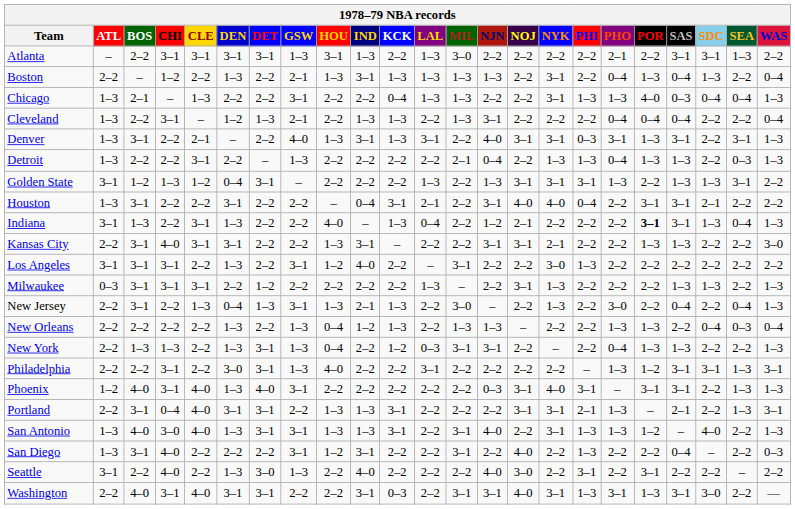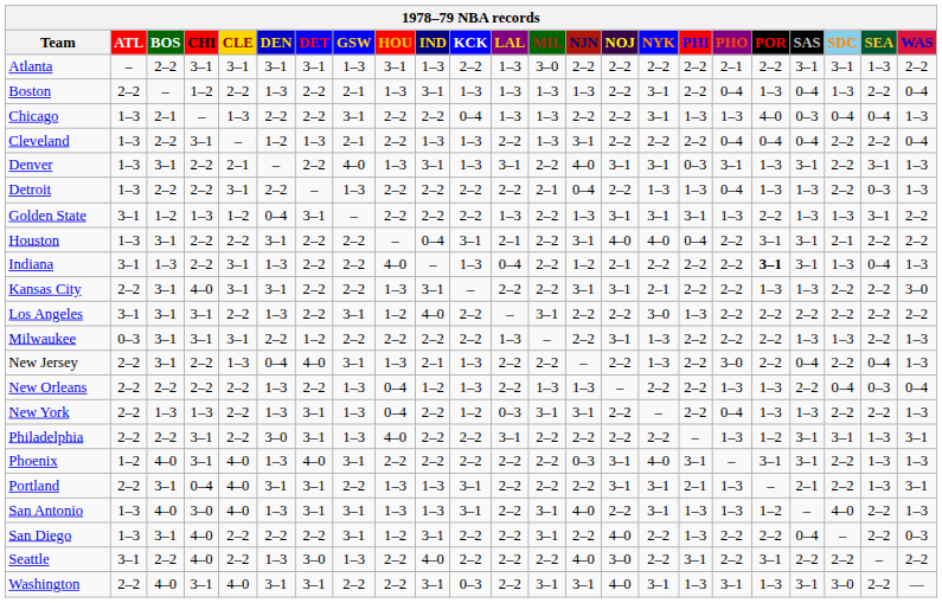 <table class="wikitable" style="font-size:95%; text-align:center;">
 <tr>
 <th colspan=23>1978–79 NBA records</th>
 </tr>
 <tr>
 <th width=100>Team</th>
 <th style="background:#FF0000;color:#FFFFFF;width=35">ATL</th>
 <th style="background:#006400;color:#FFFFFF;width=35">BOS</th>
 <th style="background:#FF0000;color:#000000;width=35">CHI</th>
 <th style="background:#FFD700;color:#8B0000;width=35">CLE</th>
 <th style="background:#0000CD;color:#FFD700;width=35">DEN</th>
 <th style="background:#0000FF;color:#FF0000;width=35">DET</th>
 <th style="background:#0000FF;color:#FFD700;width=35">GSW</th>
 <th style="background:#FF0000;color:#FFD700;width=35">HOU</th>
 <th style="background:#000080;color:#FFD700;width=35">IND</th>
 <th style="background:#0000FF;color:#FFFFFF;width=35">KCK</th>
 <th style="background:#800080;color:#FFD700;width=35">LAL</th>
 <th style="background:#006400;color:#B22222;width=35">MIL</th>
 <th style="background:#B0170C;color:#00056D;width=35">NJN</th>
 <th style="background:#36004A;color:#FFFF00;width=35">NOJ</th>
 <th style="background:#0000FF;color:#FF8C00;width=35">NYK</th>
 <th style="background:#FF0000;color:#0000FF;width=35">PHI</th>
 <th style="background:#800080;color:#FF4500;width=35">PHO</th>
 <th style="background:#000000;color:#FF0000;width=35">POR</th>
 <th style="background:#000000;color:#C0C0C0;width=35">SAS</th>
 <th style="background:#87CEEB;color:#FF8C00;width=35">SDC</th>
 <th style="background:#005831;color:#FFC322;width=35">SEA</th>
 <th style="background:#DC143C;color:#0000CD;width=35">WAS</th>
 </tr>
 <tr>
 <td style="text-align:left;"><a href='#'>Atlanta</a></td>
 <td>–</td>
 <td>2–2</td>
 <td>3–1</td>
 <td>3–1</td>
 <td>3–1</td>
 <td>3–1</td>
 <td>1–3</td>
 <td>3–1</td>
 <td>1–3</td>
 <td>2–2</td>
 <td>1–3</td>
 <td>3–0</td>
 <td>2–2</td>
 <td>2–2</td>
 <td>2–2</td>
 <td>2–2</td>
 <td>2–1</td>
 <td>2–2</td>
 <td>3–1</td>
 <td>3–1</td>
 <td>1–3</td>
 <td>2–2</td>
 </tr>
 <tr>
 <td style="text-align:left;"><a href='#'>Boston</a></td>
 <td>2–2</td>
 <td>–</td>
 <td>1–2</td>
 <td>2–2</td>
 <td>1–3</td>
 <td>2–2</td>
 <td>2–1</td>
 <td>1–3</td>
 <td>3–1</td>
 <td>1–3</td>
 <td>1–3</td>
 <td>1–3</td>
 <td>1–3</td>
 <td>2–2</td>
 <td>3–1</td>
 <td>2–2</td>
 <td>0–4</td>
 <td>1–3</td>
 <td>0–4</td>
 <td>1–3</td>
 <td>2–2</td>
 <td>0–4</td>
 </tr>
 <tr>
 <td style="text-align:left;"><a href='#'>Chicago</a></td>
 <td>1–3</td>
 <td>2–1</td>
 <td>–</td>
 <td>1–3</td>
 <td>2–2</td>
 <td>2–2</td>
 <td>3–1</td>
 <td>2–2</td>
 <td>2–2</td>
 <td>0–4</td>
 <td>1–3</td>
 <td>1–3</td>
 <td>2–2</td>
 <td>2–2</td>
 <td>3–1</td>
 <td>1–3</td>
 <td>1–3</td>
 <td>4–0</td>
 <td>0–3</td>
 <td>0–4</td>
 <td>0–4</td>
 <td>1–3</td>
 </tr>
 <tr>
 <td style="text-align:left;"><a href='#'>Cleveland</a></td>
 <td>1–3</td>
 <td>2–2</td>
 <td>3–1</td>
 <td>–</td>
 <td>1–2</td>
 <td>1–3</td>
 <td>2–1</td>
 <td>2–2</td>
 <td>1–3</td>
 <td>1–3</td>
 <td>2–2</td>
 <td>1–3</td>
 <td>3–1</td>
 <td>2–2</td>
 <td>2–2</td>
 <td>2–2</td>
 <td>0–4</td>
 <td>0–4</td>
 <td>0–4</td>
 <td>2–2</td>
 <td>2–2</td>
 <td>0–4</td>
 </tr>
 <tr>
 <td style="text-align:left;"><a href='#'>Denver</a></td>
 <td>1–3</td>
 <td>3–1</td>
 <td>2–2</td>
 <td>2–1</td>
 <td>–</td>
 <td>2–2</td>
 <td>4–0</td>
 <td>1–3</td>
 <td>3–1</td>
 <td>1–3</td>
 <td>3–1</td>
 <td>2–2</td>
 <td>4–0</td>
 <td>3–1</td>
 <td>3–1</td>
 <td>0–3</td>
 <td>3–1</td>
 <td>1–3</td>
 <td>3–1</td>
 <td>2–2</td>
 <td>3–1</td>
 <td>1–3</td>
 </tr>
 <tr>
 <td style="text-align:left;"><a href='#'>Detroit</a></td>
 <td>1–3</td>
 <td>2–2</td>
 <td>2–2</td>
 <td>3–1</td>
 <td>2–2</td>
 <td>–</td>
 <td>1–3</td>
 <td>2–2</td>
 <td>2–2</td>
 <td>2–2</td>
 <td>2–2</td>
 <td>2–1</td>
 <td>0–4</td>
 <td>2–2</td>
 <td>1–3</td>
 <td>1–3</td>
 <td>0–4</td>
 <td>1–3</td>
 <td>1–3</td>
 <td>2–2</td>
 <td>0–3</td>
 <td>1–3</td>
 </tr>
 <tr>
 <td style="text-align:left;"><a href='#'>Golden State</a></td>
 <td>3–1</td>
 <td>1–2</td>
 <td>1–3</td>
 <td>1–2</td>
 <td>0–4</td>
 <td>3–1</td>
 <td>–</td>
 <td>2–2</td>
 <td>2–2</td>
 <td>2–2</td>
 <td>1–3</td>
 <td>2–2</td>
 <td>1–3</td>
 <td>3–1</td>
 <td>3–1</td>
 <td>3–1</td>
 <td>1–3</td>
 <td>2–2</td>
 <td>1–3</td>
 <td>1–3</td>
 <td>3–1</td>
 <td>2–2</td>
 </tr>
 <tr>
 <td style="text-align:left;"><a href='#'>Houston</a></td>
 <td>1–3</td>
 <td>3–1</td>
 <td>2–2</td>
 <td>2–2</td>
 <td>3–1</td>
 <td>2–2</td>
 <td>2–2</td>
 <td>–</td>
 <td>0–4</td>
 <td>3–1</td>
 <td>2–1</td>
 <td>2–2</td>
 <td>3–1</td>
 <td>4–0</td>
 <td>4–0</td>
 <td>0–4</td>
 <td>2–2</td>
 <td>3–1</td>
 <td>3–1</td>
 <td>2–1</td>
 <td>2–2</td>
 <td>2–2</td>
 </tr>
 <tr>
 <td style="text-align:left;"><a href='#'>Indiana</a></td>
 <td>3–1</td>
 <td>1–3</td>
 <td>2–2</td>
 <td>3–1</td>
 <td>1–3</td>
 <td>2–2</td>
 <td>2–2</td>
 <td>4–0</td>
 <td>–</td>
 <td>1–3</td>
 <td>0–4</td>
 <td>2–2</td>
 <td>1–2</td>
 <td>2–1</td>
 <td>2–2</td>
 <td>2–2</td>
 <td>2–2</td>
 <td><strong>3–1</strong></td>
 <td>3–1</td>
 <td>1–3</td>
 <td>0–4</td>
 <td>1–3</td>
 </tr>
 <tr>
 <td style="text-align:left;"><a href='#'>Kansas City</a></td>
 <td>2–2</td>
 <td>3–1</td>
 <td>4–0</td>
 <td>3–1</td>
 <td>3–1</td>
 <td>2–2</td>
 <td>2–2</td>
 <td>1–3</td>
 <td>3–1</td>
 <td>–</td>
 <td>2–2</td>
 <td>2–2</td>
 <td>3–1</td>
 <td>3–1</td>
 <td>2–1</td>
 <td>2–2</td>
 <td>2–2</td>
 <td>1–3</td>
 <td>1–3</td>
 <td>2–2</td>
 <td>2–2</td>
 <td>3–0</td>
 </tr>
 <tr>
 <td style="text-align:left;"><a href='#'>Los Angeles</a></td>
 <td>3–1</td>
 <td>3–1</td>
 <td>3–1</td>
 <td>2–2</td>
 <td>1–3</td>
 <td>2–2</td>
 <td>3–1</td>
 <td>1–2</td>
 <td>4–0</td>
 <td>2–2</td>
 <td>–</td>
 <td>3–1</td>
 <td>2–2</td>
 <td>2–2</td>
 <td>3–0</td>
 <td>1–3</td>
 <td>2–2</td>
 <td>2–2</td>
 <td>2–2</td>
 <td>2–2</td>
 <td>2–2</td>
 <td>2–2</td>
 </tr>
 <tr>
 <td style="text-align:left;"><a href='#'>Milwaukee</a></td>
 <td>0–3</td>
 <td>3–1</td>
 <td>3–1</td>
 <td>3–1</td>
 <td>2–2</td>
 <td>1–2</td>
 <td>2–2</td>
 <td>2–2</td>
 <td>2–2</td>
 <td>2–2</td>
 <td>1–3</td>
 <td>–</td>
 <td>2–2</td>
 <td>3–1</td>
 <td>1–3</td>
 <td>2–2</td>
 <td>2–2</td>
 <td>2–2</td>
 <td>1–3</td>
 <td>1–3</td>
 <td>2–2</td>
 <td>1–3</td>
 </tr>
 <tr>
 <td style="text-align:left;">New Jersey</td>
 <td>2–2</td>
 <td>3–1</td>
 <td>2–2</td>
 <td>1–3</td>
 <td>0–4</td>
-<td>1–3</td>
+<td>4–0</td>
 <td>3–1</td>
 <td>1–3</td>
 <td>2–1</td>
 <td>1–3</td>
 <td>2–2</td>
-<td>3–0</td>
+<td>2–2</td>
 <td>–</td>
 <td>2–2</td>
 <td>1–3</td>
 <td>2–2</td>
 <td>3–0</td>
 <td>2–2</td>
 <td>0–4</td>
 <td>2–2</td>
 <td>0–4</td>
 <td>1–3</td>
 </tr>
 <tr>
 <td style="text-align:left;"><a href='#'>New Orleans</a></td>
 <td>2–2</td>
 <td>2–2</td>
 <td>2–2</td>
 <td>2–2</td>
 <td>1–3</td>
 <td>2–2</td>
 <td>1–3</td>
 <td>0–4</td>
 <td>1–2</td>
 <td>1–3</td>
 <td>2–2</td>
 <td>1–3</td>
 <td>1–3</td>
 <td>–</td>
 <td>2–2</td>
 <td>2–2</td>
 <td>1–3</td>
 <td>1–3</td>
 <td>2–2</td>
 <td>0–4</td>
 <td>0–3</td>
 <td>0–4</td>
 </tr>
 <tr>
 <td style="text-align:left;"><a href='#'>New York</a></td>
 <td>2–2</td>
 <td>1–3</td>
 <td>1–3</td>
 <td>2–2</td>
 <td>1–3</td>
 <td>3–1</td>
 <td>1–3</td>
 <td>0–4</td>
 <td>2–2</td>
 <td>1–2</td>
 <td>0–3</td>
 <td>3–1</td>
 <td>3–1</td>
 <td>2–2</td>
 <td>–</td>
 <td>2–2</td>
 <td>0–4</td>
 <td>1–3</td>
 <td>1–3</td>
 <td>2–2</td>
 <td>2–2</td>
 <td>1–3</td>
 </tr>
 <tr>
 <td style="text-align:left;"><a href='#'>Philadelphia</a></td>
 <td>2–2</td>
 <td>2–2</td>
 <td>3–1</td>
 <td>2–2</td>
 <td>3–0</td>
 <td>3–1</td>
 <td>1–3</td>
 <td>4–0</td>
 <td>2–2</td>
 <td>2–2</td>
 <td>3–1</td>
 <td>2–2</td>
 <td>2–2</td>
 <td>2–2</td>
 <td>2–2</td>
 <td>–</td>
 <td>1–3</td>
 <td>1–2</td>
 <td>3–1</td>
 <td>3–1</td>
 <td>1–3</td>
 <td>3–1</td>
 </tr>
 <tr>
 <td style="text-align:left;"><a href='#'>Phoenix</a></td>
 <td>1–2</td>
 <td>4–0</td>
 <td>3–1</td>
 <td>4–0</td>
 <td>1–3</td>
 <td>4–0</td>
 <td>3–1</td>
 <td>2–2</td>
 <td>2–2</td>
 <td>2–2</td>
 <td>2–2</td>
 <td>2–2</td>
 <td>0–3</td>
 <td>3–1</td>
 <td>4–0</td>
 <td>3–1</td>
 <td>–</td>
 <td>3–1</td>
 <td>3–1</td>
 <td>2–2</td>
 <td>1–3</td>
 <td>1–3</td>
 </tr>
 <tr>
 <td style="text-align:left;"><a href='#'>Portland</a></td>
 <td>2–2</td>
 <td>3–1</td>
 <td>0–4</td>
 <td>4–0</td>
 <td>3–1</td>
 <td>3–1</td>
 <td>2–2</td>
 <td>1–3</td>
 <td>1–3</td>
 <td>3–1</td>
 <td>2–2</td>
 <td>2–2</td>
 <td>2–2</td>
 <td>3–1</td>
 <td>3–1</td>
 <td>2–1</td>
 <td>1–3</td>
 <td>–</td>
 <td>2–1</td>
 <td>2–2</td>
 <td>1–3</td>
 <td>3–1</td>
 </tr>
 <tr>
 <td style="text-align:left;"><a href='#'>San Antonio</a></td>
 <td>1–3</td>
 <td>4–0</td>
 <td>3–0</td>
 <td>4–0</td>
 <td>1–3</td>
 <td>3–1</td>
 <td>3–1</td>
 <td>1–3</td>
 <td>1–3</td>
 <td>3–1</td>
 <td>2–2</td>
 <td>3–1</td>
 <td>4–0</td>
 <td>2–2</td>
 <td>3–1</td>
 <td>1–3</td>
 <td>1–3</td>
 <td>1–2</td>
 <td>–</td>
 <td>4–0</td>
 <td>2–2</td>
 <td>1–3</td>
 </tr>
 <tr>
 <td style="text-align:left;"><a href='#'>San Diego</a></td>
 <td>1–3</td>
 <td>3–1</td>
 <td>4–0</td>
 <td>2–2</td>
 <td>2–2</td>
 <td>2–2</td>
 <td>3–1</td>
 <td>1–2</td>
 <td>3–1</td>
 <td>2–2</td>
 <td>2–2</td>
 <td>3–1</td>
 <td>2–2</td>
 <td>4–0</td>
 <td>2–2</td>
 <td>1–3</td>
 <td>2–2</td>
 <td>2–2</td>
 <td>0–4</td>
 <td>–</td>
 <td>2–2</td>
 <td>0–3</td>
 </tr>
 <tr>
 <td style="text-align:left;"><a href='#'>Seattle</a></td>
 <td>3–1</td>
 <td>2–2</td>
 <td>4–0</td>
 <td>2–2</td>
 <td>1–3</td>
 <td>3–0</td>
 <td>1–3</td>
 <td>2–2</td>
 <td>4–0</td>
 <td>2–2</td>
 <td>2–2</td>
 <td>2–2</td>
 <td>4–0</td>
 <td>3–0</td>
 <td>2–2</td>
 <td>3–1</td>
 <td>2–2</td>
 <td>3–1</td>
 <td>2–2</td>
 <td>2–2</td>
 <td>–</td>
 <td>2–2</td>
 </tr>
 <tr>
 <td style="text-align:left;"><a href='#'>Washington</a></td>
 <td>2–2</td>
 <td>4–0</td>
 <td>3–1</td>
 <td>4–0</td>
 <td>3–1</td>
 <td>3–1</td>
 <td>2–2</td>
 <td>2–2</td>
 <td>3–1</td>
 <td>0–3</td>
 <td>2–2</td>
 <td>3–1</td>
 <td>3–1</td>
 <td>4–0</td>
 <td>3–1</td>
 <td>1–3</td>
 <td>3–1</td>
 <td>1–3</td>
 <td>3–1</td>
 <td>3–0</td>
 <td>2–2</td>
 <td>—</td>
 </tr>
 </table>
